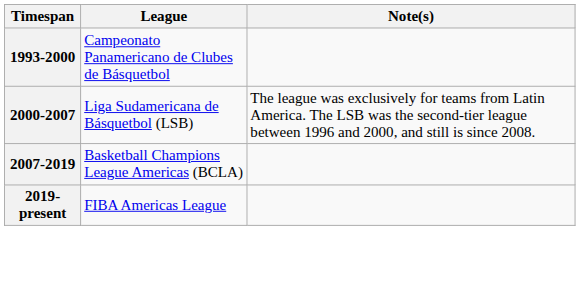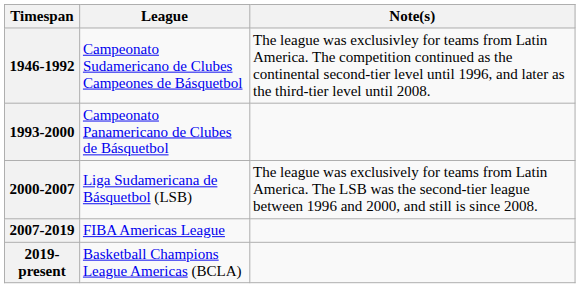 <table class="wikitable">
 <tr>
 <th>Timespan</th>
 <th>League</th>
 <th>Note(s)</th>
+</tr>
+<tr>
+<th>1946-1992</th>
+<td><a href='#'>Campeonato Sudamericano de Clubes Campeones de Básquetbol</a></td>
+<td>The league was exclusivley for teams from Latin America. The competition continued as the continental second-tier level until 1996, and later as the third-tier level until 2008.</td>
 </tr>
 <tr>
 <th>1993-2000</th>
 <td><a href='#'>Campeonato Panamericano de Clubes de Básquetbol</a></td>
 <td></td>
 </tr>
 <tr>
 <th>2000-2007</th>
 <td><a href='#'>Liga Sudamericana de Básquetbol</a> (LSB)</td>
 <td>The league was exclusively for teams from Latin America. The LSB was the second-tier league between 1996 and 2000, and still is since 2008.</td>
 </tr>
 <tr>
 <th>2007-2019</th>
-<td><a href='#'>Basketball Champions League Americas</a> (BCLA)</td>
+<td><a href='#'>FIBA Americas League</a></td>
 <td></td>
 </tr>
 <tr>
 <th>2019-present</th>
-<td><a href='#'>FIBA Americas League</a></td>
+<td><a href='#'>Basketball Champions League Americas</a> (BCLA)</td>
 <td></td>
 </tr>
 </table>
